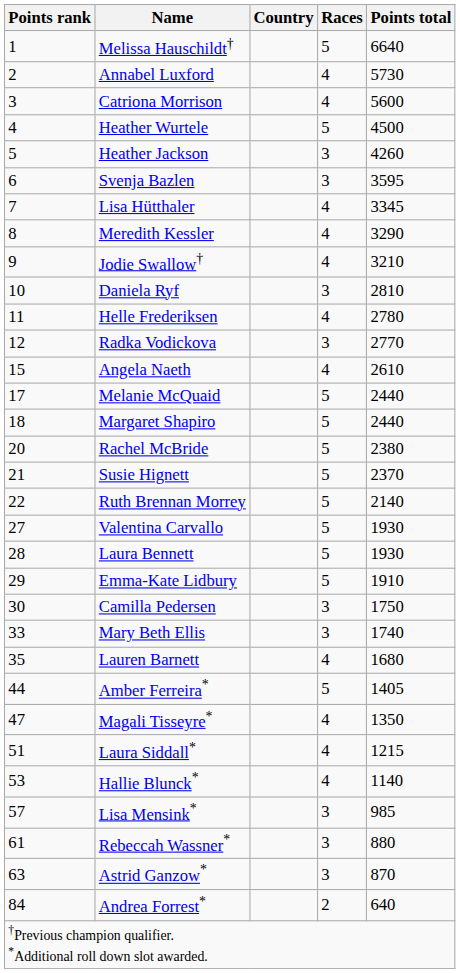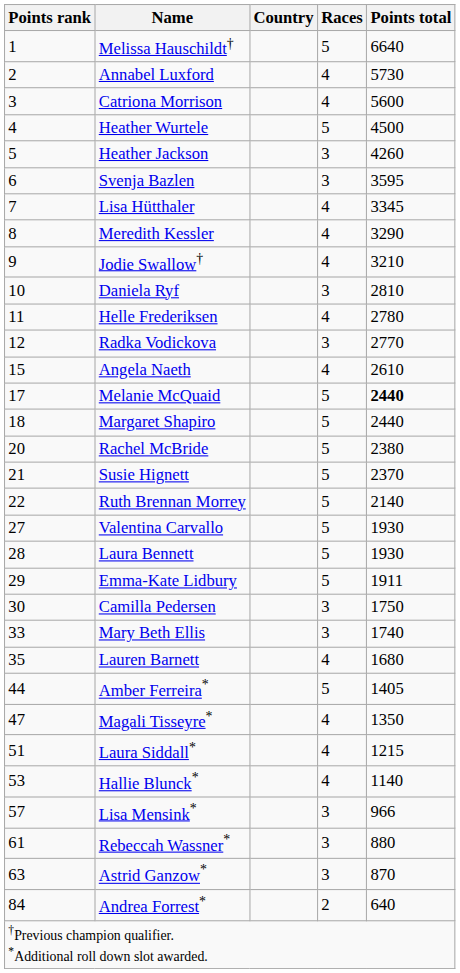 <table class="wikitable sortable">
 <tr>
 <th>Points rank</th>
 <th>Name</th>
 <th>Country</th>
 <th>Races</th>
 <th>Points total</th>
 </tr>
 <tr>
 <td>1</td>
 <td><a href='#'>Melissa Hauschildt</a><sup>†</sup></td>
 <td></td>
 <td>5</td>
 <td>6640</td>
 </tr>
 <tr>
 <td>2</td>
 <td><a href='#'>Annabel Luxford</a></td>
 <td></td>
 <td>4</td>
 <td>5730</td>
 </tr>
 <tr>
 <td>3</td>
 <td><a href='#'>Catriona Morrison</a></td>
 <td></td>
 <td>4</td>
 <td>5600</td>
 </tr>
 <tr>
 <td>4</td>
 <td><a href='#'>Heather Wurtele</a></td>
 <td></td>
 <td>5</td>
 <td>4500</td>
 </tr>
 <tr>
 <td>5</td>
 <td><a href='#'>Heather Jackson</a></td>
 <td></td>
 <td>3</td>
 <td>4260</td>
 </tr>
 <tr>
 <td>6</td>
 <td><a href='#'>Svenja Bazlen</a></td>
 <td></td>
 <td>3</td>
 <td>3595</td>
 </tr>
 <tr>
 <td>7</td>
 <td><a href='#'>Lisa Hütthaler</a></td>
 <td></td>
 <td>4</td>
 <td>3345</td>
 </tr>
 <tr>
 <td>8</td>
 <td><a href='#'>Meredith Kessler</a></td>
 <td></td>
 <td>4</td>
 <td>3290</td>
 </tr>
 <tr>
 <td>9</td>
 <td><a href='#'>Jodie Swallow</a><sup>†</sup></td>
 <td></td>
 <td>4</td>
 <td>3210</td>
 </tr>
 <tr>
 <td>10</td>
 <td><a href='#'>Daniela Ryf</a></td>
 <td></td>
 <td>3</td>
 <td>2810</td>
 </tr>
 <tr>
 <td>11</td>
 <td><a href='#'>Helle Frederiksen</a></td>
 <td></td>
 <td>4</td>
 <td>2780</td>
 </tr>
 <tr>
 <td>12</td>
 <td><a href='#'>Radka Vodickova</a></td>
 <td></td>
 <td>3</td>
 <td>2770</td>
 </tr>
 <tr>
 <td>15</td>
 <td><a href='#'>Angela Naeth</a></td>
 <td></td>
 <td>4</td>
 <td>2610</td>
 </tr>
 <tr>
 <td>17</td>
 <td><a href='#'>Melanie McQuaid</a></td>
 <td></td>
 <td>5</td>
-<td>2440</td>
+<td><strong>2440</strong></td>
 </tr>
 <tr>
 <td>18</td>
 <td><a href='#'>Margaret Shapiro</a></td>
 <td></td>
 <td>5</td>
 <td>2440</td>
 </tr>
 <tr>
 <td>20</td>
 <td><a href='#'>Rachel McBride</a></td>
 <td></td>
 <td>5</td>
 <td>2380</td>
 </tr>
 <tr>
 <td>21</td>
 <td><a href='#'>Susie Hignett</a></td>
 <td></td>
 <td>5</td>
 <td>2370</td>
 </tr>
 <tr>
 <td>22</td>
 <td><a href='#'>Ruth Brennan Morrey</a></td>
 <td></td>
 <td>5</td>
 <td>2140</td>
 </tr>
 <tr>
 <td>27</td>
 <td><a href='#'>Valentina Carvallo</a></td>
 <td></td>
 <td>5</td>
 <td>1930</td>
 </tr>
 <tr>
 <td>28</td>
 <td><a href='#'>Laura Bennett</a></td>
 <td></td>
 <td>5</td>
 <td>1930</td>
 </tr>
 <tr>
 <td>29</td>
 <td><a href='#'>Emma-Kate Lidbury</a></td>
 <td></td>
 <td>5</td>
-<td>1910</td>
+<td>1911</td>
 </tr>
 <tr>
 <td>30</td>
 <td><a href='#'>Camilla Pedersen</a></td>
 <td></td>
 <td>3</td>
 <td>1750</td>
 </tr>
 <tr>
 <td>33</td>
 <td><a href='#'>Mary Beth Ellis</a></td>
 <td></td>
 <td>3</td>
 <td>1740</td>
 </tr>
 <tr>
 <td>35</td>
 <td><a href='#'>Lauren Barnett</a></td>
 <td></td>
 <td>4</td>
 <td>1680</td>
 </tr>
 <tr>
 <td>44</td>
 <td><a href='#'>Amber Ferreira</a><sup>*</sup></td>
 <td></td>
 <td>5</td>
 <td>1405</td>
 </tr>
 <tr>
 <td>47</td>
 <td><a href='#'>Magali Tisseyre</a><sup>*</sup></td>
 <td></td>
 <td>4</td>
 <td>1350</td>
 </tr>
 <tr>
 <td>51</td>
 <td><a href='#'>Laura Siddall</a><sup>*</sup></td>
 <td></td>
 <td>4</td>
 <td>1215</td>
 </tr>
 <tr>
 <td>53</td>
 <td><a href='#'>Hallie Blunck</a><sup>*</sup></td>
 <td></td>
 <td>4</td>
 <td>1140</td>
 </tr>
 <tr>
 <td>57</td>
 <td><a href='#'>Lisa Mensink</a><sup>*</sup></td>
 <td></td>
 <td>3</td>
-<td>985</td>
+<td>966</td>
 </tr>
 <tr>
 <td>61</td>
 <td><a href='#'>Rebeccah Wassner</a><sup>*</sup></td>
 <td></td>
 <td>3</td>
 <td>880</td>
 </tr>
 <tr>
 <td>63</td>
 <td><a href='#'>Astrid Ganzow</a><sup>*</sup></td>
 <td></td>
 <td>3</td>
 <td>870</td>
 </tr>
 <tr>
 <td>84</td>
 <td><a href='#'>Andrea Forrest</a><sup>*</sup></td>
 <td></td>
 <td>2</td>
 <td>640</td>
 </tr>
 <tr>
 <td colspan="5" align="left"><small><sup>†</sup>Previous champion qualifier. <br><sup>*</sup>Additional roll down slot awarded.</small></td>
 </tr>
 </table>
